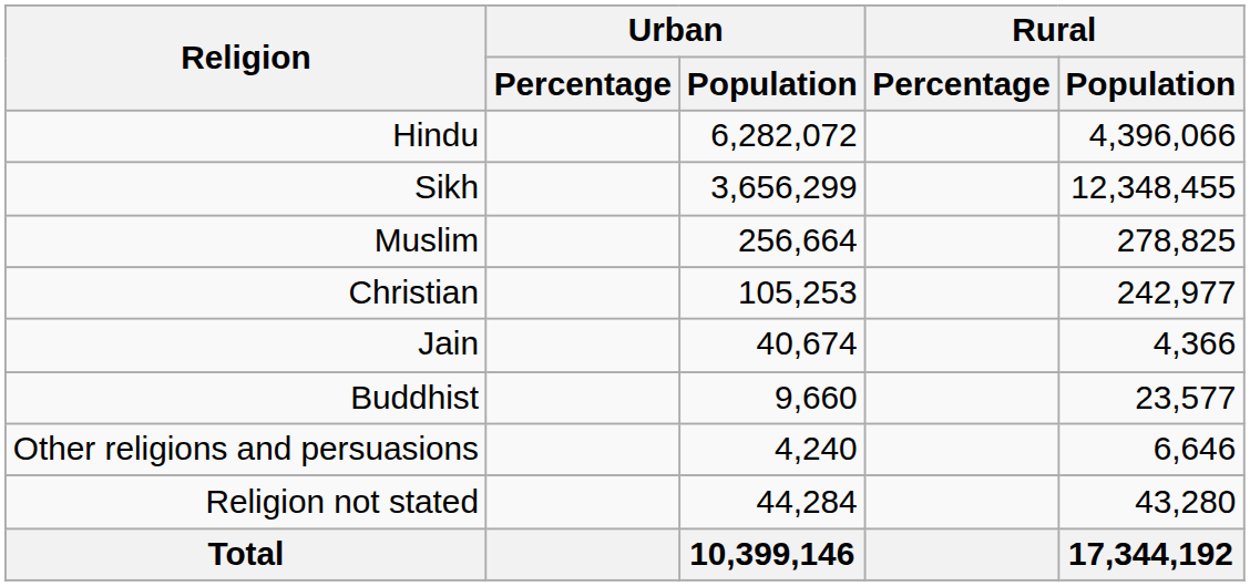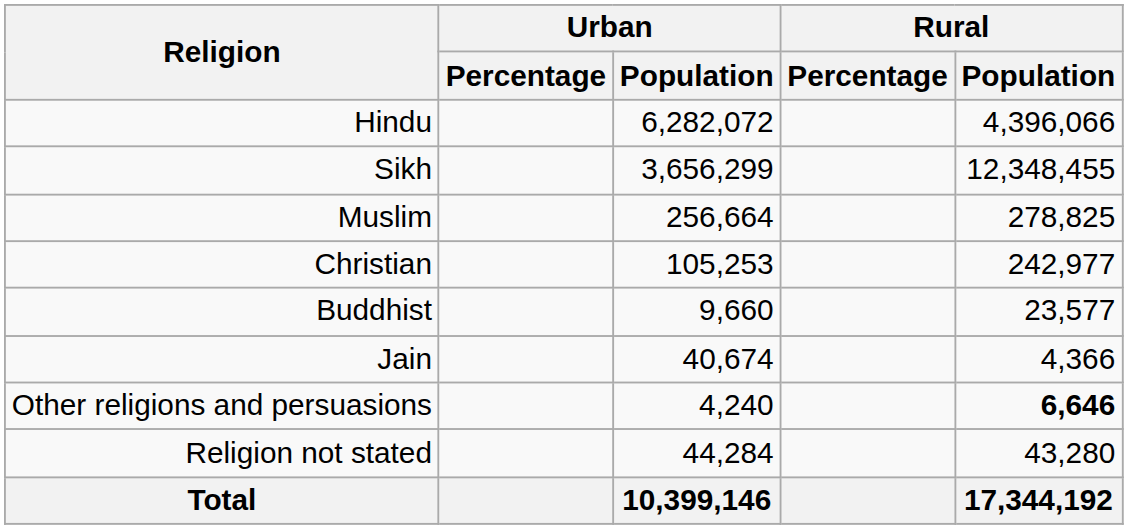 <table class="wikitable sortable"  style="text-align: right;">
 <tr>
 <th rowspan="2">Religion</th>
 <th colspan="2">Urban</th>
 <th colspan="2">Rural</th>
 </tr>
 <tr>
 <th>Percentage</th>
 <th>Population</th>
 <th>Percentage</th>
 <th>Population</th>
 </tr>
 <tr>
 <td>Hindu</td>
 <td></td>
 <td>6,282,072</td>
 <td></td>
 <td>4,396,066</td>
 </tr>
 <tr>
 <td>Sikh</td>
 <td></td>
 <td>3,656,299</td>
 <td></td>
 <td>12,348,455</td>
 </tr>
 <tr>
 <td>Muslim</td>
 <td></td>
 <td>256,664</td>
 <td></td>
 <td>278,825</td>
 </tr>
 <tr>
 <td>Christian</td>
 <td></td>
 <td>105,253</td>
 <td></td>
 <td>242,977</td>
 </tr>
 <tr>
+<td>Buddhist</td>
+<td></td>
+<td>9,660</td>
+<td></td>
+<td>23,577</td>
+</tr>
+<tr>
 <td>Jain</td>
 <td></td>
 <td>40,674</td>
 <td></td>
 <td>4,366</td>
 </tr>
 <tr>
-<td>Buddhist</td>
-<td></td>
-<td>9,660</td>
-<td></td>
-<td>23,577</td>
-</tr>
-<tr>
 <td>Other religions and persuasions</td>
 <td></td>
 <td>4,240</td>
 <td></td>
-<td>6,646</td>
+<td><strong>6,646</strong></td>
 </tr>
 <tr>
 <td>Religion not stated</td>
 <td></td>
 <td>44,284</td>
 <td></td>
 <td>43,280</td>
 </tr>
 <tr>
 <th>Total</th>
 <th></th>
 <th>10,399,146</th>
 <th></th>
 <th>17,344,192</th>
 </tr>
 </table>
